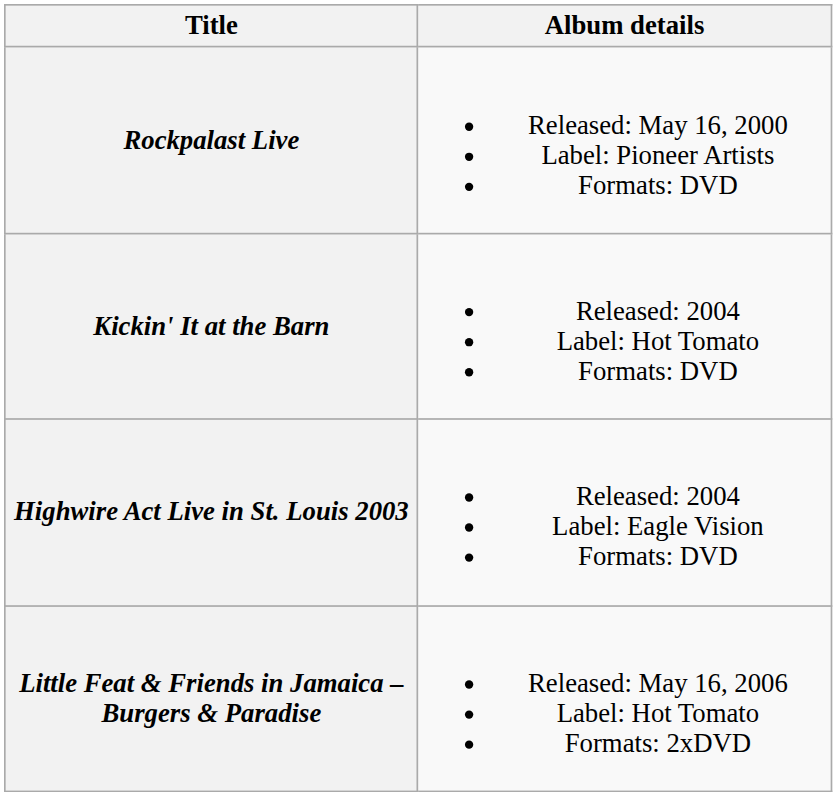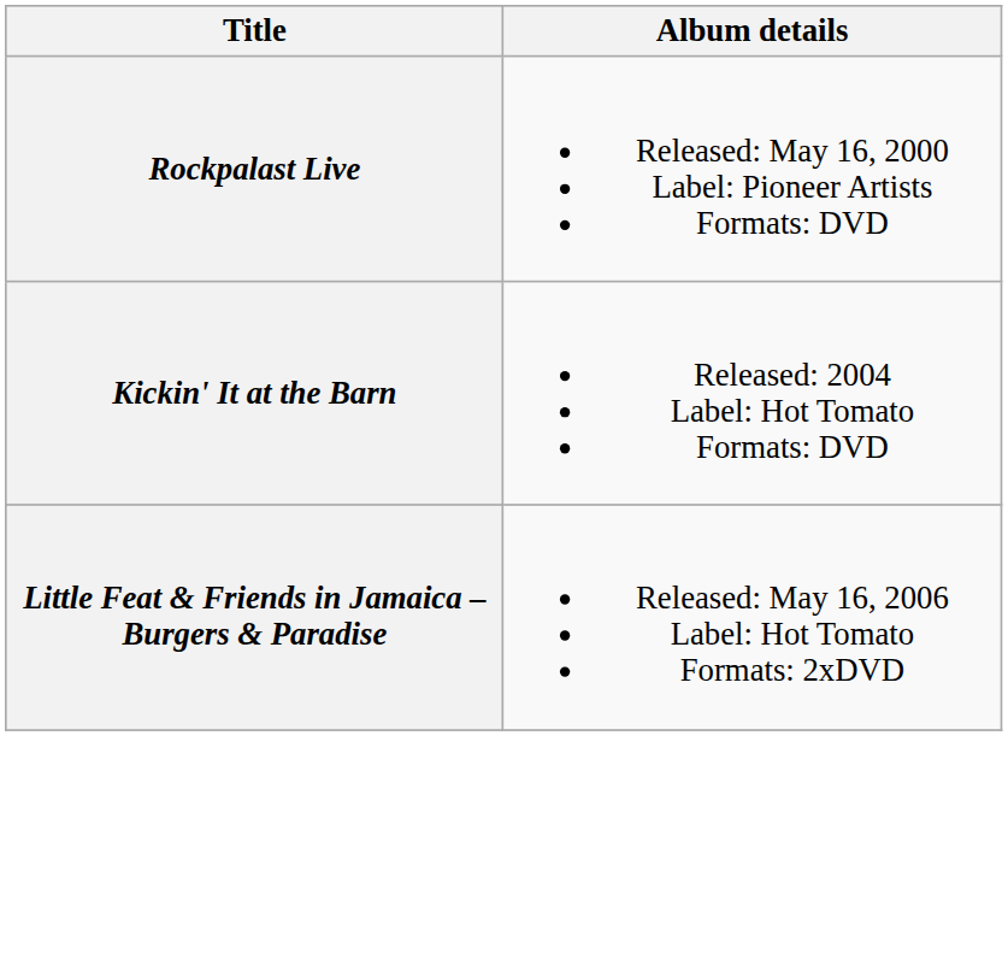 <table class="wikitable plainrowheaders" style="text-align:center;">
 <tr>
 <th scope="col" style="width:15em;">Title</th>
 <th scope="col" style="width:15em;">Album details</th>
 </tr>
 <tr>
 <th scope="row"><em>Rockpalast Live</em></th>
 <td><br><ul><li>Released: May 16, 2000</li><li>Label: Pioneer Artists</li><li>Formats: DVD</li></ul></td>
 </tr>
 <tr>
 <th scope="row"><em>Kickin' It at the Barn</em></th>
 <td><br><ul><li>Released: 2004</li><li>Label: Hot Tomato</li><li>Formats: DVD</li></ul></td>
 </tr>
 <tr>
-<th scope="row"><em>Highwire Act Live in St. Louis 2003</em></th>
-<td><br><ul><li>Released: 2004</li><li>Label: Eagle Vision</li><li>Formats: DVD</li></ul></td>
-</tr>
-<tr>
 <th scope="row"><em>Little Feat & Friends in Jamaica – Burgers & Paradise</em></th>
 <td><br><ul><li>Released: May 16, 2006</li><li>Label: Hot Tomato</li><li>Formats: 2xDVD</li></ul></td>
 </tr>
 </table>
